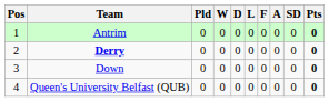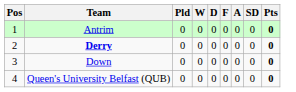 <table class="wikitable collapsible" style="text-align:center;">
 <tr>
 <th>Pos</th>
 <th>Team</th>
 <th>Pld</th>
 <th>W</th>
 <th>D</th>
-<th>L</th>
 <th>F</th>
 <th>A</th>
 <th>SD</th>
 <th>Pts</th>
 </tr>
 <tr style="background:#ccffcc;">
 <td>1</td>
 <td><a href='#'>Antrim</a></td>
-<td>0</td>
 <td>0</td>
 <td>0</td>
 <td>0</td>
 <td>0</td>
 <td>0</td>
 <td>0</td>
 <td><strong>0</strong></td>
 </tr>
 <tr>
 <td>2</td>
 <td><strong><a href='#'>Derry</a></strong></td>
 <td>0</td>
 <td>0</td>
 <td>0</td>
 <td>0</td>
 <td>0</td>
 <td>0</td>
-<td>0</td>
 <td><strong>0</strong></td>
 </tr>
 <tr>
 <td>3</td>
 <td><a href='#'>Down</a></td>
-<td>0</td>
 <td>0</td>
 <td>0</td>
 <td>0</td>
 <td>0</td>
 <td>0</td>
 <td>0</td>
 <td><strong>0</strong></td>
 </tr>
 <tr>
 <td>4</td>
 <td><a href='#'>Queen's University Belfast</a> (QUB)</td>
 <td>0</td>
 <td>0</td>
 <td>0</td>
 <td>0</td>
 <td>0</td>
 <td>0</td>
-<td>0</td>
 <td><strong>0</strong></td>
 </tr>
 </table>
